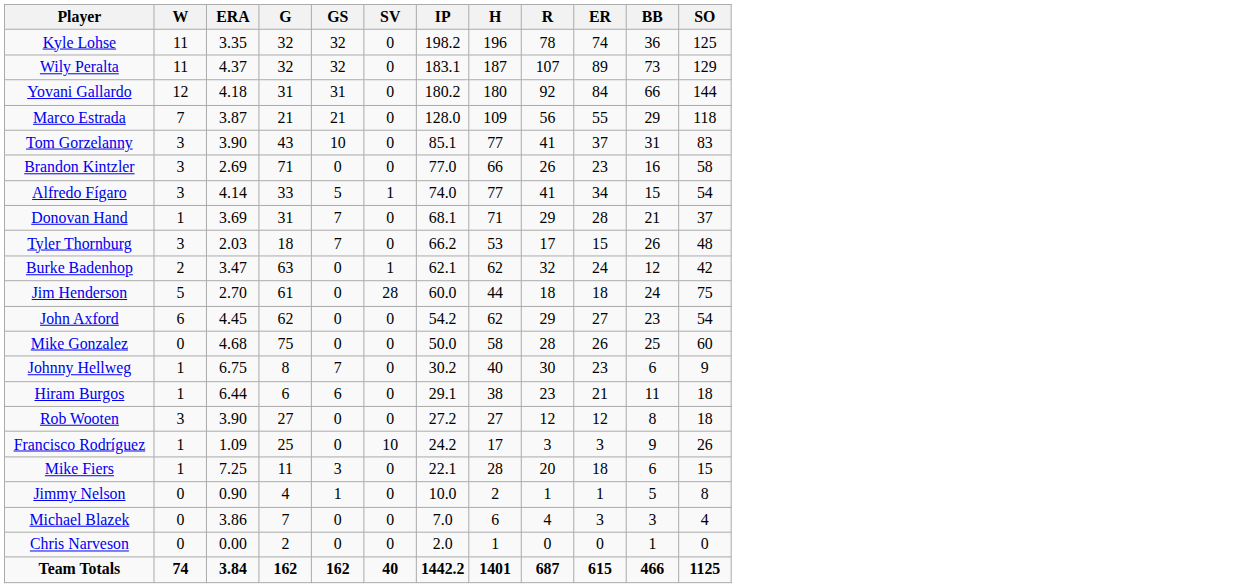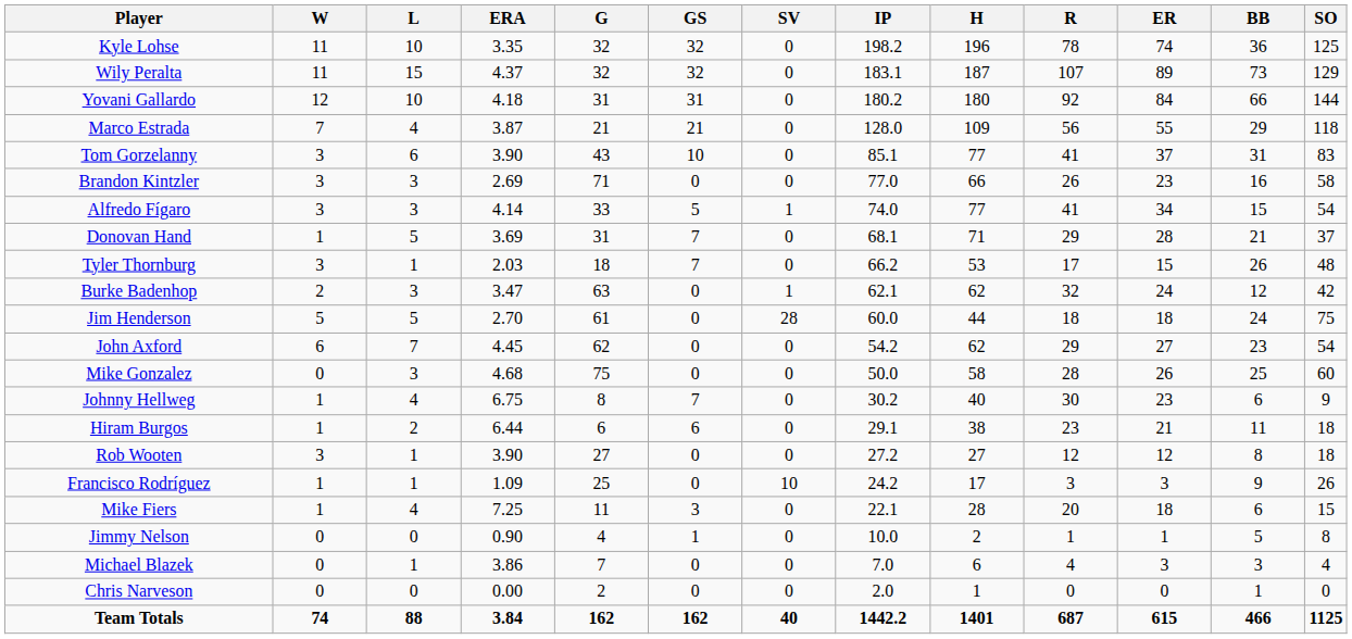 <table class=wikitable style="text-align:center">
 <tr>
 <th bgcolor=#DDDDFF; width="20%">Player</th>
 <th bgcolor=#DDDDFF; width="7%">W</th>
+<th bgcolor=#DDDDFF; width="7%">L</th>
 <th bgcolor=#DDDDFF; width="7%">ERA</th>
 <th bgcolor=#DDDDFF; width="7%">G</th>
 <th bgcolor=#DDDDFF; width="7%">GS</th>
 <th bgcolor=#DDDDFF; width="7%">SV</th>
 <th bgcolor=#DDDDFF; width="7%">IP</th>
 <th bgcolor=#DDDDFF; width="7%">H</th>
 <th bgcolor=#DDDDFF; width="7%">R</th>
 <th bgcolor=#DDDDFF; width="7%">ER</th>
 <th bgcolor=#DDDDFF; width="7%">BB</th>
 <th bgcolor=#DDDDFF; width="7%">SO</th>
 </tr>
 <tr>
 <td><a href='#'>Kyle Lohse</a></td>
 <td>11</td>
+<td>10</td>
 <td>3.35</td>
 <td>32</td>
 <td>32</td>
 <td>0</td>
 <td>198.2</td>
 <td>196</td>
 <td>78</td>
 <td>74</td>
 <td>36</td>
 <td>125</td>
 </tr>
 <tr>
 <td><a href='#'>Wily Peralta</a></td>
 <td>11</td>
+<td>15</td>
 <td>4.37</td>
 <td>32</td>
 <td>32</td>
 <td>0</td>
 <td>183.1</td>
 <td>187</td>
 <td>107</td>
 <td>89</td>
 <td>73</td>
 <td>129</td>
 </tr>
 <tr>
 <td><a href='#'>Yovani Gallardo</a></td>
 <td>12</td>
+<td>10</td>
 <td>4.18</td>
 <td>31</td>
 <td>31</td>
 <td>0</td>
 <td>180.2</td>
 <td>180</td>
 <td>92</td>
 <td>84</td>
 <td>66</td>
 <td>144</td>
 </tr>
 <tr>
 <td><a href='#'>Marco Estrada</a></td>
 <td>7</td>
+<td>4</td>
 <td>3.87</td>
 <td>21</td>
 <td>21</td>
 <td>0</td>
 <td>128.0</td>
 <td>109</td>
 <td>56</td>
 <td>55</td>
 <td>29</td>
 <td>118</td>
 </tr>
 <tr>
 <td><a href='#'>Tom Gorzelanny</a></td>
 <td>3</td>
+<td>6</td>
 <td>3.90</td>
 <td>43</td>
 <td>10</td>
 <td>0</td>
 <td>85.1</td>
 <td>77</td>
 <td>41</td>
 <td>37</td>
 <td>31</td>
 <td>83</td>
 </tr>
 <tr>
 <td><a href='#'>Brandon Kintzler</a></td>
+<td>3</td>
 <td>3</td>
 <td>2.69</td>
 <td>71</td>
 <td>0</td>
 <td>0</td>
 <td>77.0</td>
 <td>66</td>
 <td>26</td>
 <td>23</td>
 <td>16</td>
 <td>58</td>
 </tr>
 <tr>
 <td><a href='#'>Alfredo Fígaro</a></td>
 <td>3</td>
+<td>3</td>
 <td>4.14</td>
 <td>33</td>
 <td>5</td>
 <td>1</td>
 <td>74.0</td>
 <td>77</td>
 <td>41</td>
 <td>34</td>
 <td>15</td>
 <td>54</td>
 </tr>
 <tr>
 <td><a href='#'>Donovan Hand</a></td>
 <td>1</td>
+<td>5</td>
 <td>3.69</td>
 <td>31</td>
 <td>7</td>
 <td>0</td>
 <td>68.1</td>
 <td>71</td>
 <td>29</td>
 <td>28</td>
 <td>21</td>
 <td>37</td>
 </tr>
 <tr>
 <td><a href='#'>Tyler Thornburg</a></td>
 <td>3</td>
+<td>1</td>
 <td>2.03</td>
 <td>18</td>
 <td>7</td>
 <td>0</td>
 <td>66.2</td>
 <td>53</td>
 <td>17</td>
 <td>15</td>
 <td>26</td>
 <td>48</td>
 </tr>
 <tr>
 <td><a href='#'>Burke Badenhop</a></td>
 <td>2</td>
+<td>3</td>
 <td>3.47</td>
 <td>63</td>
 <td>0</td>
 <td>1</td>
 <td>62.1</td>
 <td>62</td>
 <td>32</td>
 <td>24</td>
 <td>12</td>
 <td>42</td>
 </tr>
 <tr>
 <td><a href='#'>Jim Henderson</a></td>
+<td>5</td>
 <td>5</td>
 <td>2.70</td>
 <td>61</td>
 <td>0</td>
 <td>28</td>
 <td>60.0</td>
 <td>44</td>
 <td>18</td>
 <td>18</td>
 <td>24</td>
 <td>75</td>
 </tr>
 <tr>
 <td><a href='#'>John Axford</a></td>
 <td>6</td>
+<td>7</td>
 <td>4.45</td>
 <td>62</td>
 <td>0</td>
 <td>0</td>
 <td>54.2</td>
 <td>62</td>
 <td>29</td>
 <td>27</td>
 <td>23</td>
 <td>54</td>
 </tr>
 <tr>
 <td><a href='#'>Mike Gonzalez</a></td>
 <td>0</td>
+<td>3</td>
 <td>4.68</td>
 <td>75</td>
 <td>0</td>
 <td>0</td>
 <td>50.0</td>
 <td>58</td>
 <td>28</td>
 <td>26</td>
 <td>25</td>
 <td>60</td>
 </tr>
 <tr>
 <td><a href='#'>Johnny Hellweg</a></td>
 <td>1</td>
+<td>4</td>
 <td>6.75</td>
 <td>8</td>
 <td>7</td>
 <td>0</td>
 <td>30.2</td>
 <td>40</td>
 <td>30</td>
 <td>23</td>
 <td>6</td>
 <td>9</td>
 </tr>
 <tr>
 <td><a href='#'>Hiram Burgos</a></td>
 <td>1</td>
+<td>2</td>
 <td>6.44</td>
 <td>6</td>
 <td>6</td>
 <td>0</td>
 <td>29.1</td>
 <td>38</td>
 <td>23</td>
 <td>21</td>
 <td>11</td>
 <td>18</td>
 </tr>
 <tr>
 <td><a href='#'>Rob Wooten</a></td>
 <td>3</td>
+<td>1</td>
 <td>3.90</td>
 <td>27</td>
 <td>0</td>
 <td>0</td>
 <td>27.2</td>
 <td>27</td>
 <td>12</td>
 <td>12</td>
 <td>8</td>
 <td>18</td>
 </tr>
 <tr>
 <td><a href='#'>Francisco Rodríguez</a></td>
+<td>1</td>
 <td>1</td>
 <td>1.09</td>
 <td>25</td>
 <td>0</td>
 <td>10</td>
 <td>24.2</td>
 <td>17</td>
 <td>3</td>
 <td>3</td>
 <td>9</td>
 <td>26</td>
 </tr>
 <tr>
 <td><a href='#'>Mike Fiers</a></td>
 <td>1</td>
+<td>4</td>
 <td>7.25</td>
 <td>11</td>
 <td>3</td>
 <td>0</td>
 <td>22.1</td>
 <td>28</td>
 <td>20</td>
 <td>18</td>
 <td>6</td>
 <td>15</td>
 </tr>
 <tr>
 <td><a href='#'>Jimmy Nelson</a></td>
+<td>0</td>
 <td>0</td>
 <td>0.90</td>
 <td>4</td>
 <td>1</td>
 <td>0</td>
 <td>10.0</td>
 <td>2</td>
 <td>1</td>
 <td>1</td>
 <td>5</td>
 <td>8</td>
 </tr>
 <tr>
 <td><a href='#'>Michael Blazek</a></td>
 <td>0</td>
+<td>1</td>
 <td>3.86</td>
 <td>7</td>
 <td>0</td>
 <td>0</td>
 <td>7.0</td>
 <td>6</td>
 <td>4</td>
 <td>3</td>
 <td>3</td>
 <td>4</td>
 </tr>
 <tr>
 <td><a href='#'>Chris Narveson</a></td>
+<td>0</td>
 <td>0</td>
 <td>0.00</td>
 <td>2</td>
 <td>0</td>
 <td>0</td>
 <td>2.0</td>
 <td>1</td>
 <td>0</td>
 <td>0</td>
 <td>1</td>
 <td>0</td>
 </tr>
 <tr>
 <td><strong>Team Totals</strong></td>
 <td><strong>74</strong></td>
+<td><strong>88</strong></td>
 <td><strong>3.84</strong></td>
 <td><strong>162</strong></td>
 <td><strong>162</strong></td>
 <td><strong>40</strong></td>
 <td><strong>1442.2</strong></td>
 <td><strong>1401</strong></td>
 <td><strong>687</strong></td>
 <td><strong>615</strong></td>
 <td><strong>466</strong></td>
 <td><strong>1125</strong></td>
 </tr>
 </table>
